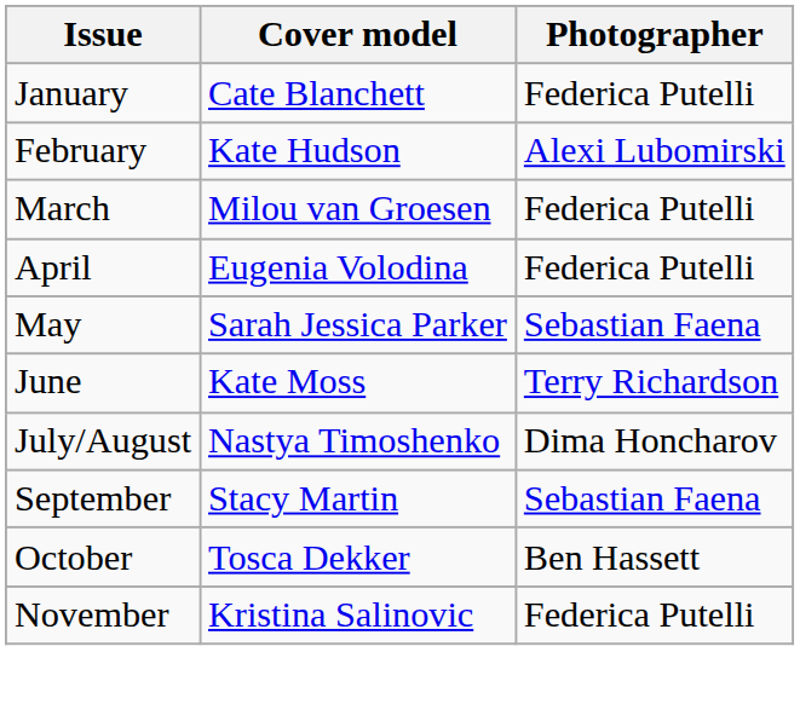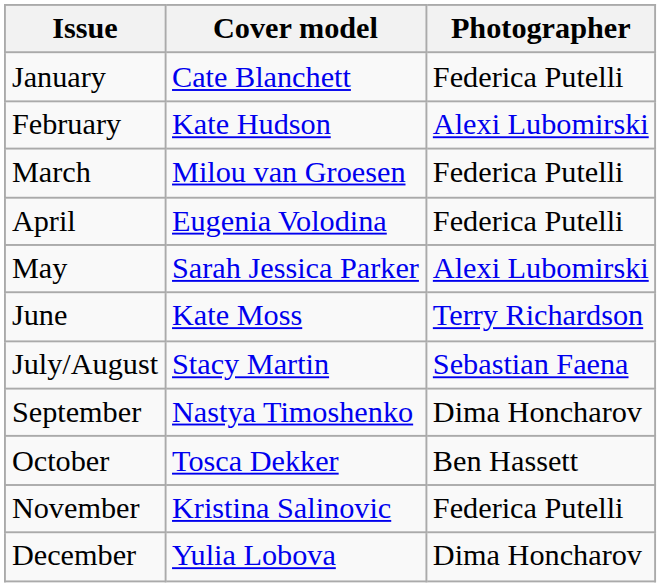 <table class="sortable wikitable">
 <tr>
 <th>Issue</th>
 <th>Cover model</th>
 <th>Photographer</th>
 </tr>
 <tr>
 <td>January</td>
 <td><a href='#'>Cate Blanchett</a></td>
 <td>Federica Putelli</td>
 </tr>
 <tr>
 <td>February</td>
 <td><a href='#'>Kate Hudson</a></td>
 <td><a href='#'>Alexi Lubomirski</a></td>
 </tr>
 <tr>
 <td>March</td>
 <td><a href='#'>Milou van Groesen</a></td>
 <td>Federica Putelli</td>
 </tr>
 <tr>
 <td>April</td>
 <td><a href='#'>Eugenia Volodina</a></td>
 <td>Federica Putelli</td>
 </tr>
 <tr>
 <td>May</td>
 <td><a href='#'>Sarah Jessica Parker</a></td>
-<td><a href='#'>Sebastian Faena</a></td>
+<td><a href='#'>Alexi Lubomirski</a></td>
 </tr>
 <tr>
 <td>June</td>
 <td><a href='#'>Kate Moss</a></td>
 <td><a href='#'>Terry Richardson</a></td>
 </tr>
 <tr>
 <td>July/August</td>
-<td><a href='#'>Nastya Timoshenko</a></td>
-<td>Dima Honcharov</td>
+<td><a href='#'>Stacy Martin</a></td>
+<td><a href='#'>Sebastian Faena</a></td>
 </tr>
 <tr>
 <td>September</td>
-<td><a href='#'>Stacy Martin</a></td>
-<td><a href='#'>Sebastian Faena</a></td>
+<td><a href='#'>Nastya Timoshenko</a></td>
+<td>Dima Honcharov</td>
 </tr>
 <tr>
 <td>October</td>
 <td><a href='#'>Tosca Dekker</a></td>
 <td>Ben Hassett</td>
 </tr>
 <tr>
 <td>November</td>
 <td><a href='#'>Kristina Salinovic</a></td>
 <td>Federica Putelli</td>
 </tr>
+<tr>
+<td>December</td>
+<td><a href='#'>Yulia Lobova</a></td>
+<td>Dima Honcharov</td>
+</tr>
 </table>
